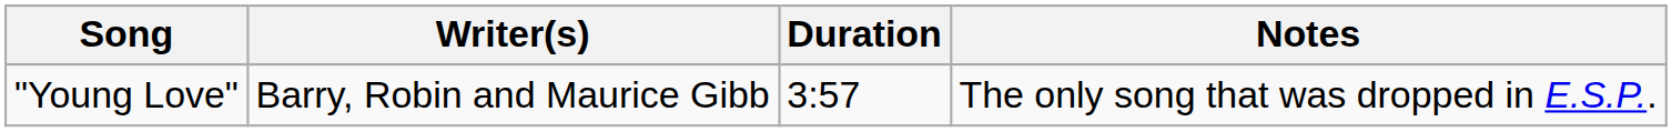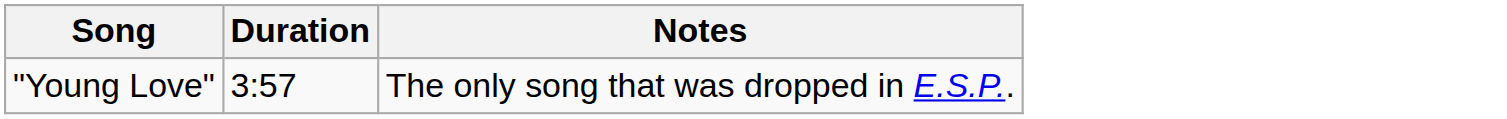 <table class="wikitable">
 <tr>
 <th>Song</th>
-<th>Writer(s)</th>
 <th>Duration</th>
 <th>Notes</th>
 </tr>
 <tr>
 <td>"Young Love"</td>
-<td>Barry, Robin and Maurice Gibb</td>
 <td>3:57</td>
 <td>The only song that was dropped in <em><a href='#'>E.S.P.</a></em>.</td>
 </tr>
 </table>
